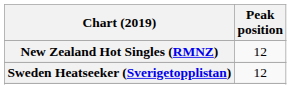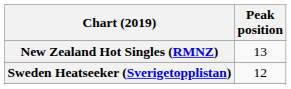 <table class="wikitable sortable plainrowheaders" style="text-align:center">
 <tr>
 <th scope="col">Chart (2019)</th>
 <th scope="col">Peak<br>position</th>
 </tr>
 <tr>
 </tr>
 <tr>
 </tr>
 <tr>
 <th scope="row">New Zealand Hot Singles (<a href='#'>RMNZ</a>)</th>
-<td>12</td>
+<td>13</td>
 </tr>
 <tr>
 </tr>
 <tr>
 <th scope="row">Sweden Heatseeker (<a href='#'>Sverigetopplistan</a>)</th>
 <td>12</td>
 </tr>
 <tr>
 </tr>
 <tr>
 </tr>
 <tr>
 </tr>
 <tr>
 </tr>
 </table>
